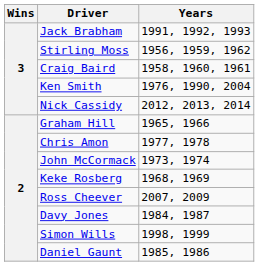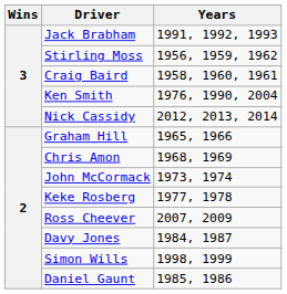 <table class="wikitable" style="font-size: 95%;">
 <tr>
 <th>Wins</th>
 <th>Driver</th>
 <th>Years</th>
 </tr>
 <tr>
 <th rowspan="5">3</th>
 <td> <a href='#'>Jack Brabham</a></td>
 <td>1991, 1992, 1993</td>
 </tr>
 <tr>
 <td> <a href='#'>Stirling Moss</a></td>
 <td>1956, 1959, 1962</td>
 </tr>
 <tr>
 <td> <a href='#'>Craig Baird</a></td>
 <td>1958, 1960, 1961</td>
 </tr>
 <tr>
 <td> <a href='#'>Ken Smith</a></td>
 <td>1976, 1990, 2004</td>
 </tr>
 <tr>
 <td> <a href='#'>Nick Cassidy</a></td>
 <td>2012, 2013, 2014</td>
 </tr>
 <tr>
 <th rowspan="8">2</th>
 <td> <a href='#'>Graham Hill</a></td>
 <td>1965, 1966</td>
 </tr>
 <tr>
 <td> <a href='#'>Chris Amon</a></td>
-<td>1977, 1978</td>
+<td>1968, 1969</td>
 </tr>
 <tr>
 <td> <a href='#'>John McCormack</a></td>
 <td>1973, 1974</td>
 </tr>
 <tr>
 <td> <a href='#'>Keke Rosberg</a></td>
-<td>1968, 1969</td>
+<td>1977, 1978</td>
 </tr>
 <tr>
 <td> <a href='#'>Ross Cheever</a></td>
 <td>2007, 2009</td>
 </tr>
 <tr>
 <td> <a href='#'>Davy Jones</a></td>
 <td>1984, 1987</td>
 </tr>
 <tr>
 <td> <a href='#'>Simon Wills</a></td>
 <td>1998, 1999</td>
 </tr>
 <tr>
 <td> <a href='#'>Daniel Gaunt</a></td>
 <td>1985, 1986</td>
 </tr>
 </table>
